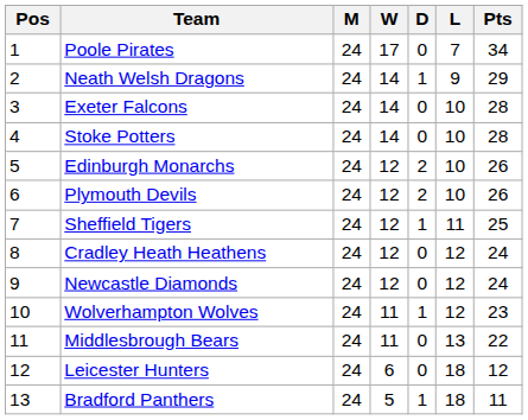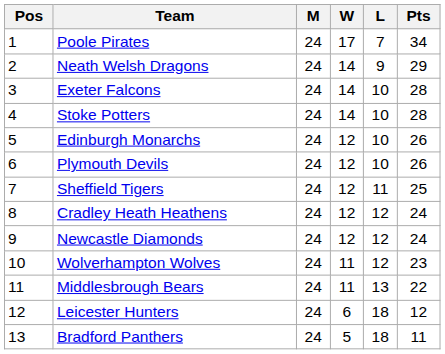 <table class=wikitable width="450" style="background:#FFFFFF;">
 <tr>
 <th>Pos</th>
 <th>Team</th>
 <th>M</th>
 <th>W</th>
-<th>D</th>
 <th>L</th>
 <th>Pts</th>
 </tr>
 <tr>
 <td>1</td>
 <td><a href='#'>Poole Pirates</a></td>
 <td align="center">24</td>
 <td align="center">17</td>
-<td align="center">0</td>
 <td align="center">7</td>
 <td align="center">34</td>
 </tr>
 <tr>
 <td>2</td>
 <td><a href='#'>Neath Welsh Dragons</a></td>
 <td align="center">24</td>
 <td align="center">14</td>
-<td align="center">1</td>
 <td align="center">9</td>
 <td align="center">29</td>
 </tr>
 <tr>
 <td>3</td>
 <td><a href='#'>Exeter Falcons</a></td>
 <td align="center">24</td>
 <td align="center">14</td>
-<td align="center">0</td>
 <td align="center">10</td>
 <td align="center">28</td>
 </tr>
 <tr>
 <td>4</td>
 <td><a href='#'>Stoke Potters</a></td>
 <td align="center">24</td>
 <td align="center">14</td>
-<td align="center">0</td>
 <td align="center">10</td>
 <td align="center">28</td>
 </tr>
 <tr>
 <td>5</td>
 <td><a href='#'>Edinburgh Monarchs</a></td>
 <td align="center">24</td>
 <td align="center">12</td>
-<td align="center">2</td>
 <td align="center">10</td>
 <td align="center">26</td>
 </tr>
 <tr>
 <td>6</td>
 <td><a href='#'>Plymouth Devils</a></td>
 <td align="center">24</td>
 <td align="center">12</td>
-<td align="center">2</td>
 <td align="center">10</td>
 <td align="center">26</td>
 </tr>
 <tr>
 <td>7</td>
 <td><a href='#'>Sheffield Tigers</a></td>
 <td align="center">24</td>
 <td align="center">12</td>
-<td align="center">1</td>
 <td align="center">11</td>
 <td align="center">25</td>
 </tr>
 <tr>
 <td>8</td>
 <td><a href='#'>Cradley Heath Heathens</a></td>
 <td align="center">24</td>
 <td align="center">12</td>
-<td align="center">0</td>
 <td align="center">12</td>
 <td align="center">24</td>
 </tr>
 <tr>
 <td>9</td>
 <td><a href='#'>Newcastle Diamonds</a></td>
 <td align="center">24</td>
 <td align="center">12</td>
-<td align="center">0</td>
 <td align="center">12</td>
 <td align="center">24</td>
 </tr>
 <tr>
 <td>10</td>
 <td><a href='#'>Wolverhampton Wolves</a></td>
 <td align="center">24</td>
 <td align="center">11</td>
-<td align="center">1</td>
 <td align="center">12</td>
 <td align="center">23</td>
 </tr>
 <tr>
 <td>11</td>
 <td><a href='#'>Middlesbrough Bears</a></td>
 <td align="center">24</td>
 <td align="center">11</td>
-<td align="center">0</td>
 <td align="center">13</td>
 <td align="center">22</td>
 </tr>
 <tr>
 <td>12</td>
 <td><a href='#'>Leicester Hunters</a></td>
 <td align="center">24</td>
 <td align="center">6</td>
-<td align="center">0</td>
 <td align="center">18</td>
 <td align="center">12</td>
 </tr>
 <tr>
 <td>13</td>
 <td><a href='#'>Bradford Panthers</a></td>
 <td align="center">24</td>
 <td align="center">5</td>
-<td align="center">1</td>
 <td align="center">18</td>
 <td align="center">11</td>
 </tr>
 </table>
